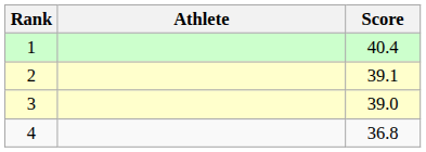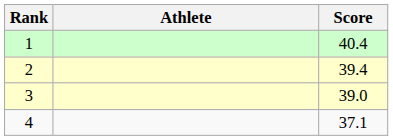 <table class=wikitable style="text-align:center">
 <tr>
 <th width=40>Rank</th>
 <th width=250>Athlete</th>
 <th width=60>Score</th>
 </tr>
 <tr bgcolor="ccffcc">
 <td>1</td>
 <td align=left></td>
 <td>40.4</td>
 </tr>
 <tr bgcolor="ffffcc">
 <td>2</td>
 <td align=left></td>
-<td>39.1</td>
+<td>39.4</td>
 </tr>
 <tr bgcolor="ffffcc">
 <td>3</td>
 <td align=left></td>
 <td>39.0</td>
 </tr>
 <tr>
 <td>4</td>
 <td align=left></td>
-<td>36.8</td>
+<td>37.1</td>
 </tr>
 </table>
